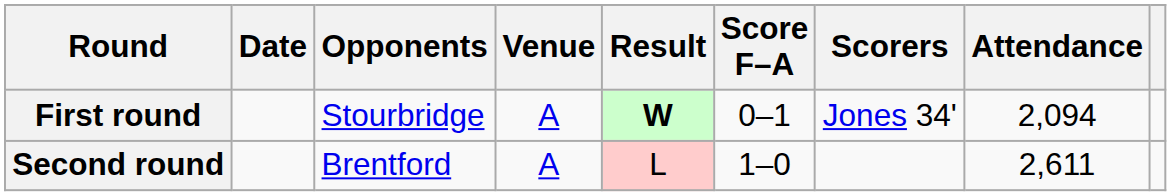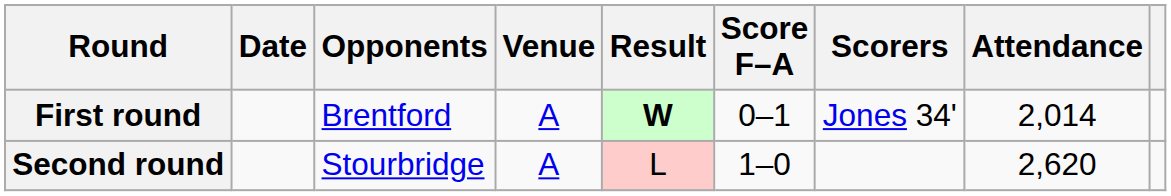 <table class="wikitable plainrowheaders sortable" style="text-align:center">
 <tr>
 <th scope="col">Round</th>
 <th scope="col">Date</th>
 <th scope="col">Opponents</th>
 <th scope="col">Venue</th>
 <th scope="col">Result</th>
 <th scope="col">Score<br>F–A</th>
 <th scope="col" class="unsortable">Scorers</th>
 <th scope="col">Attendance</th>
 <th scope="col" class="unsortable"></th>
 </tr>
 <tr>
 <th scope=row>First round</th>
 <td align=left></td>
-<td align=left><a href='#'>Stourbridge</a></td>
+<td align=left><a href='#'>Brentford</a></td>
 <td><a href='#'>A</a></td>
 <td bgcolor="#CCFFCC"><strong>W</strong></td>
 <td>0–1</td>
 <td align=left><a href='#'>Jones</a> 34'</td>
-<td>2,094</td>
+<td>2,014</td>
 <td></td>
 </tr>
 <tr>
 <th scope=row>Second round</th>
 <td align=left></td>
-<td align=left><a href='#'>Brentford</a></td>
+<td align=left><a href='#'>Stourbridge</a></td>
 <td><a href='#'>A</a></td>
 <td bgcolor="#FFCCCC">L</td>
 <td>1–0</td>
 <td></td>
-<td>2,611</td>
+<td>2,620</td>
 <td></td>
 </tr>
 </table>
